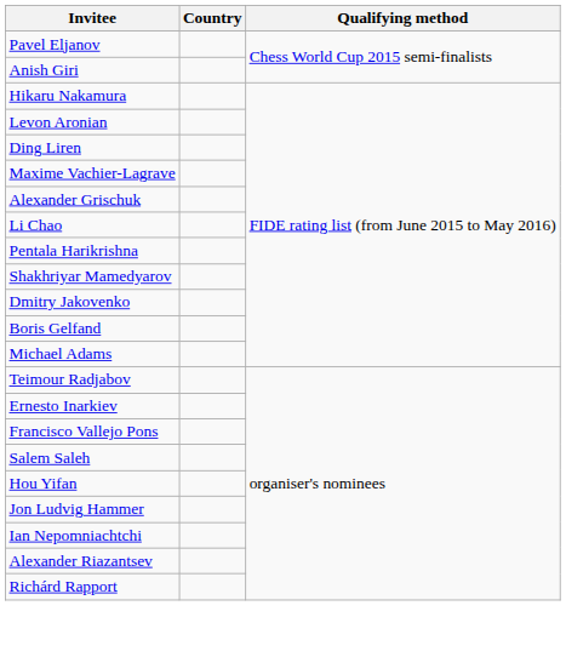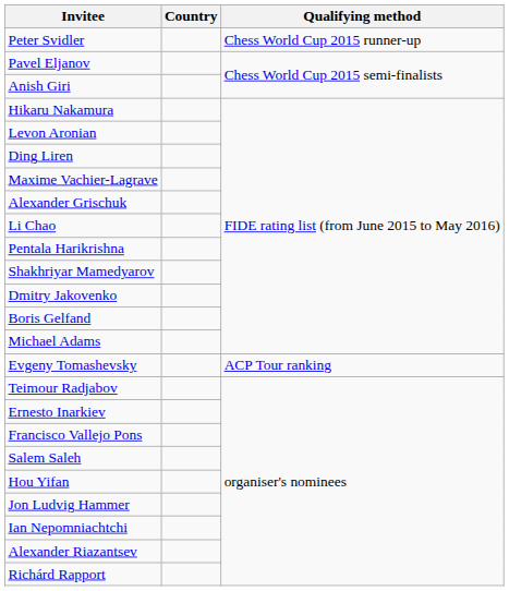 <table class="wikitable">
 <tr>
 <th>Invitee</th>
 <th>Country</th>
 <th>Qualifying method</th>
+</tr>
+<tr>
+<td><a href='#'>Peter Svidler</a></td>
+<td></td>
+<td><a href='#'>Chess World Cup 2015</a> runner-up</td>
 </tr>
 <tr>
 <td><a href='#'>Pavel Eljanov</a></td>
 <td></td>
 <td rowspan=2><a href='#'>Chess World Cup 2015</a> semi-finalists</td>
 </tr>
 <tr>
 <td><a href='#'>Anish Giri</a></td>
 <td></td>
 </tr>
 <tr>
 <td><a href='#'>Hikaru Nakamura</a></td>
 <td></td>
 <td rowspan=11><a href='#'>FIDE rating list</a> (from June 2015 to May 2016)</td>
 </tr>
 <tr>
 <td><a href='#'>Levon Aronian</a></td>
 <td></td>
 </tr>
 <tr>
 <td><a href='#'>Ding Liren</a></td>
 <td></td>
 </tr>
 <tr>
 <td><a href='#'>Maxime Vachier-Lagrave</a></td>
 <td></td>
 </tr>
 <tr>
 <td><a href='#'>Alexander Grischuk</a></td>
 <td></td>
 </tr>
 <tr>
 <td><a href='#'>Li Chao</a></td>
 <td></td>
 </tr>
 <tr>
 <td><a href='#'>Pentala Harikrishna</a></td>
 <td></td>
 </tr>
 <tr>
 <td><a href='#'>Shakhriyar Mamedyarov</a></td>
 <td></td>
 </tr>
 <tr>
 <td><a href='#'>Dmitry Jakovenko</a></td>
 <td></td>
 </tr>
 <tr>
 <td><a href='#'>Boris Gelfand</a></td>
 <td></td>
 </tr>
 <tr>
 <td><a href='#'>Michael Adams</a></td>
 <td></td>
 </tr>
 <tr>
+<td><a href='#'>Evgeny Tomashevsky</a></td>
+<td></td>
+<td><a href='#'>ACP Tour ranking</a></td>
+</tr>
+<tr>
 <td><a href='#'>Teimour Radjabov</a></td>
 <td></td>
 <td rowspan="10">organiser's nominees</td>
 </tr>
 <tr>
 <td><a href='#'>Ernesto Inarkiev</a></td>
 <td></td>
 </tr>
 <tr>
 <td><a href='#'>Francisco Vallejo Pons</a></td>
 <td></td>
 </tr>
 <tr>
 <td><a href='#'>Salem Saleh</a></td>
 <td></td>
 </tr>
 <tr>
 <td><a href='#'>Hou Yifan</a></td>
 <td></td>
 </tr>
 <tr>
 <td><a href='#'>Jon Ludvig Hammer</a></td>
 <td></td>
 </tr>
 <tr>
 <td><a href='#'>Ian Nepomniachtchi</a></td>
 <td></td>
 </tr>
 <tr>
 <td><a href='#'>Alexander Riazantsev</a></td>
 <td></td>
 </tr>
 <tr>
 <td><a href='#'>Richárd Rapport</a></td>
 <td></td>
 </tr>
 </table>
